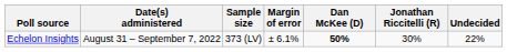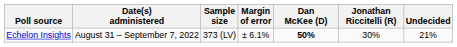 <table class="wikitable" style="font-size:90%;text-align:center;">
 <tr valign=bottom>
 <th>Poll source</th>
 <th>Date(s)<br>administered</th>
 <th>Sample<br>size</th>
 <th>Margin<br>of error</th>
 <th style="width:100px;">Dan<br>McKee (D)</th>
 <th style="width:100px;">Jonathan<br>Riccitelli (R)</th>
 <th>Undecided</th>
 </tr>
 <tr>
 <td style="text-align:left;"><a href='#'>Echelon Insights</a></td>
 <td>August 31 – September 7, 2022</td>
 <td>373 (LV)</td>
 <td>± 6.1%</td>
 <td><strong>50%</strong></td>
 <td>30%</td>
-<td>22%</td>
+<td>21%</td>
 </tr>
 </table>
